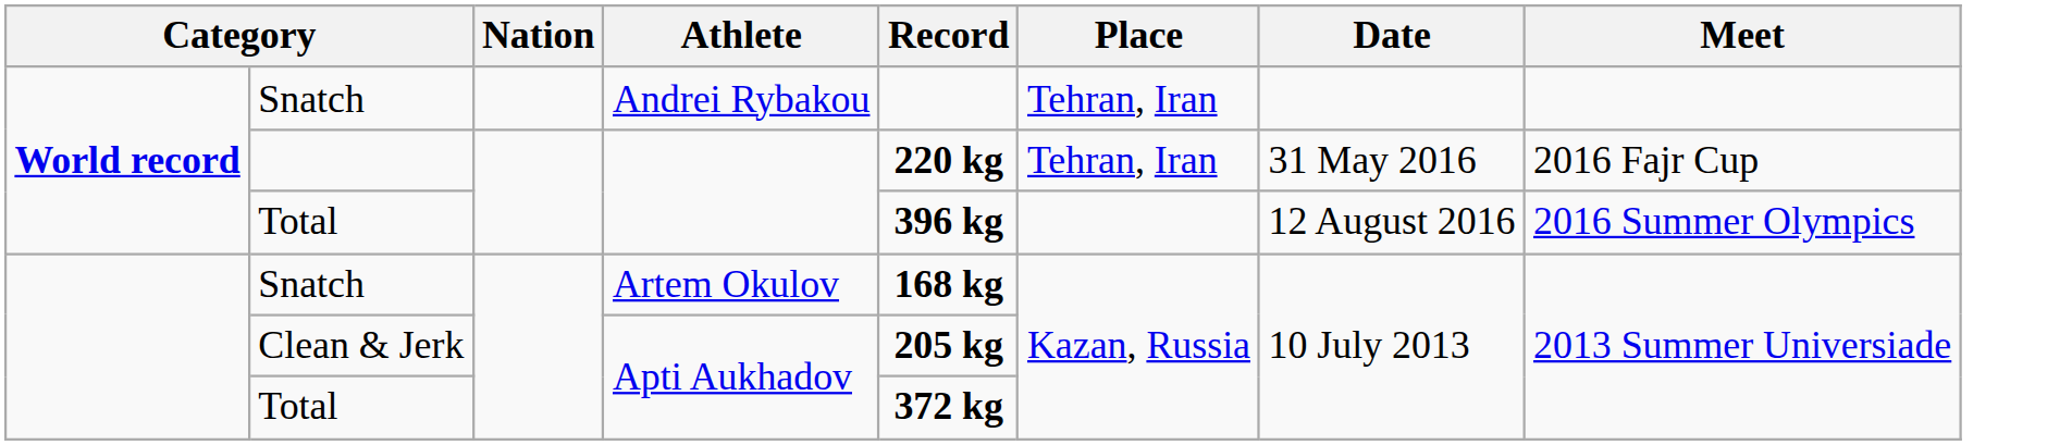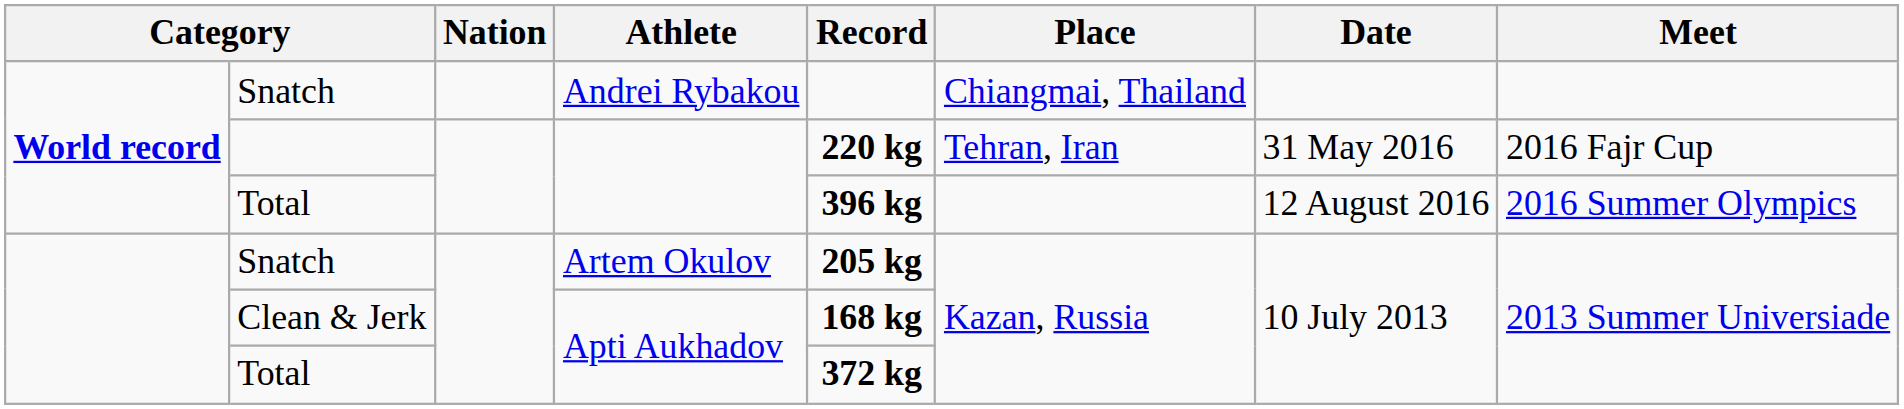 <table class="wikitable" style="text-align:center;">
 <tr>
 <th colspan="2">Category</th>
 <th>Nation</th>
 <th>Athlete</th>
 <th>Record</th>
 <th>Place</th>
 <th>Date</th>
 <th>Meet</th>
 </tr>
 <tr>
 <td rowspan="3"><strong><a href='#'>World record</a></strong></td>
 <td align="left">Snatch</td>
 <td align="left"></td>
 <td align="left"><a href='#'>Andrei Rybakou</a></td>
 <td><strong></strong></td>
-<td align="left"><a href='#'>Tehran</a>, <a href='#'>Iran</a></td>
+<td align="left"><a href='#'>Chiangmai</a>, <a href='#'>Thailand</a></td>
 <td align="left"></td>
 <td align="left"></td>
 </tr>
 <tr>
 <td align="left"></td>
 <td align="left" rowspan="2"></td>
 <td align="left" rowspan="2"></td>
 <td><strong>220 kg</strong></td>
 <td align="left"><a href='#'>Tehran</a>, <a href='#'>Iran</a></td>
 <td align="left">31 May 2016</td>
 <td align="left">2016 Fajr Cup</td>
 </tr>
 <tr>
 <td align="left">Total</td>
 <td><strong>396 kg</strong></td>
 <td align="left"></td>
 <td align="left">12 August 2016</td>
 <td align="left"><a href='#'>2016 Summer Olympics</a></td>
 </tr>
 <tr>
 <td rowspan="3"><strong></strong></td>
 <td align="left">Snatch</td>
 <td align="left" rowspan="3"></td>
 <td align="left"><a href='#'>Artem Okulov</a></td>
-<td><strong>168 kg</strong></td>
+<td><strong>205 kg</strong></td>
 <td align="left" rowspan="3"><a href='#'>Kazan</a>, <a href='#'>Russia</a></td>
 <td align="left" rowspan="3">10 July 2013</td>
 <td align="left" rowspan="3"><a href='#'>2013 Summer Universiade</a></td>
 </tr>
 <tr>
 <td align="left">Clean & Jerk</td>
 <td align="left" rowspan="2"><a href='#'>Apti Aukhadov</a></td>
-<td><strong>205 kg</strong></td>
+<td><strong>168 kg</strong></td>
 </tr>
 <tr>
 <td align="left">Total</td>
 <td><strong>372 kg</strong></td>
 </tr>
 </table>
